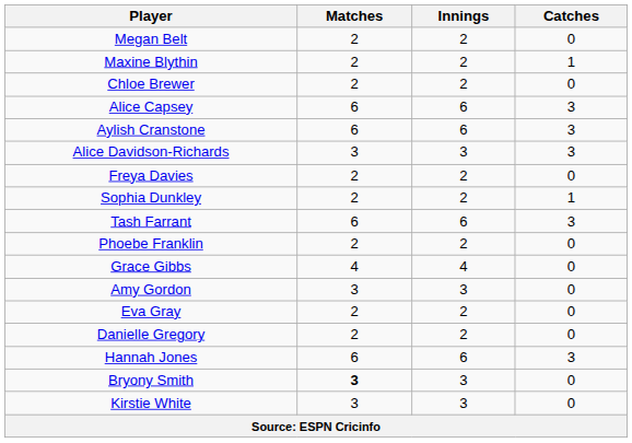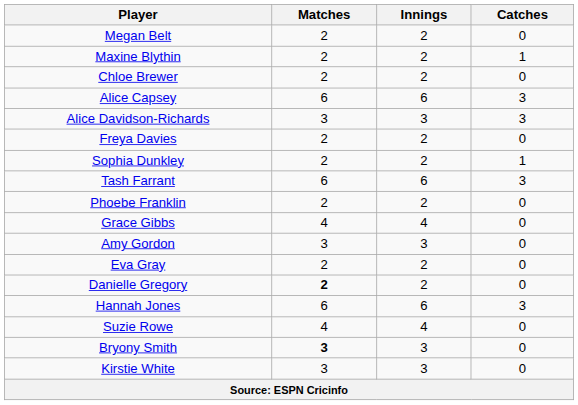 <table class="wikitable" style="text-align:center; width:55%;">
 <tr>
 <th>Player</th>
 <th>Matches</th>
 <th>Innings</th>
 <th>Catches</th>
 </tr>
 <tr>
 <td><a href='#'>Megan Belt</a></td>
 <td>2</td>
 <td>2</td>
 <td>0</td>
 </tr>
 <tr>
 <td><a href='#'>Maxine Blythin</a></td>
 <td>2</td>
 <td>2</td>
 <td>1</td>
 </tr>
 <tr>
 <td><a href='#'>Chloe Brewer</a></td>
 <td>2</td>
 <td>2</td>
 <td>0</td>
 </tr>
 <tr>
 <td><a href='#'>Alice Capsey</a></td>
-<td>6</td>
-<td>6</td>
-<td>3</td>
-</tr>
-<tr>
-<td><a href='#'>Aylish Cranstone</a></td>
 <td>6</td>
 <td>6</td>
 <td>3</td>
 </tr>
 <tr>
 <td><a href='#'>Alice Davidson-Richards</a></td>
 <td>3</td>
 <td>3</td>
 <td>3</td>
 </tr>
 <tr>
 <td><a href='#'>Freya Davies</a></td>
 <td>2</td>
 <td>2</td>
 <td>0</td>
 </tr>
 <tr>
 <td><a href='#'>Sophia Dunkley</a></td>
 <td>2</td>
 <td>2</td>
 <td>1</td>
 </tr>
 <tr>
 <td><a href='#'>Tash Farrant</a></td>
 <td>6</td>
 <td>6</td>
 <td>3</td>
 </tr>
 <tr>
 <td><a href='#'>Phoebe Franklin</a></td>
 <td>2</td>
 <td>2</td>
 <td>0</td>
 </tr>
 <tr>
 <td><a href='#'>Grace Gibbs</a></td>
 <td>4</td>
 <td>4</td>
 <td>0</td>
 </tr>
 <tr>
 <td><a href='#'>Amy Gordon</a></td>
 <td>3</td>
 <td>3</td>
 <td>0</td>
 </tr>
 <tr>
 <td><a href='#'>Eva Gray</a></td>
 <td>2</td>
 <td>2</td>
 <td>0</td>
 </tr>
 <tr>
 <td><a href='#'>Danielle Gregory</a></td>
-<td>2</td>
+<td><strong>2</strong></td>
 <td>2</td>
 <td>0</td>
 </tr>
 <tr>
 <td><a href='#'>Hannah Jones</a></td>
 <td>6</td>
 <td>6</td>
 <td>3</td>
+</tr>
+<tr>
+<td><a href='#'>Suzie Rowe</a></td>
+<td>4</td>
+<td>4</td>
+<td>0</td>
 </tr>
 <tr>
 <td><a href='#'>Bryony Smith</a></td>
 <td><strong>3</strong></td>
 <td>3</td>
 <td>0</td>
 </tr>
 <tr>
 <td><a href='#'>Kirstie White</a></td>
 <td>3</td>
 <td>3</td>
 <td>0</td>
 </tr>
 <tr>
 <th colspan="4"><small>Source: ESPN Cricinfo </small></th>
 </tr>
 </table>
